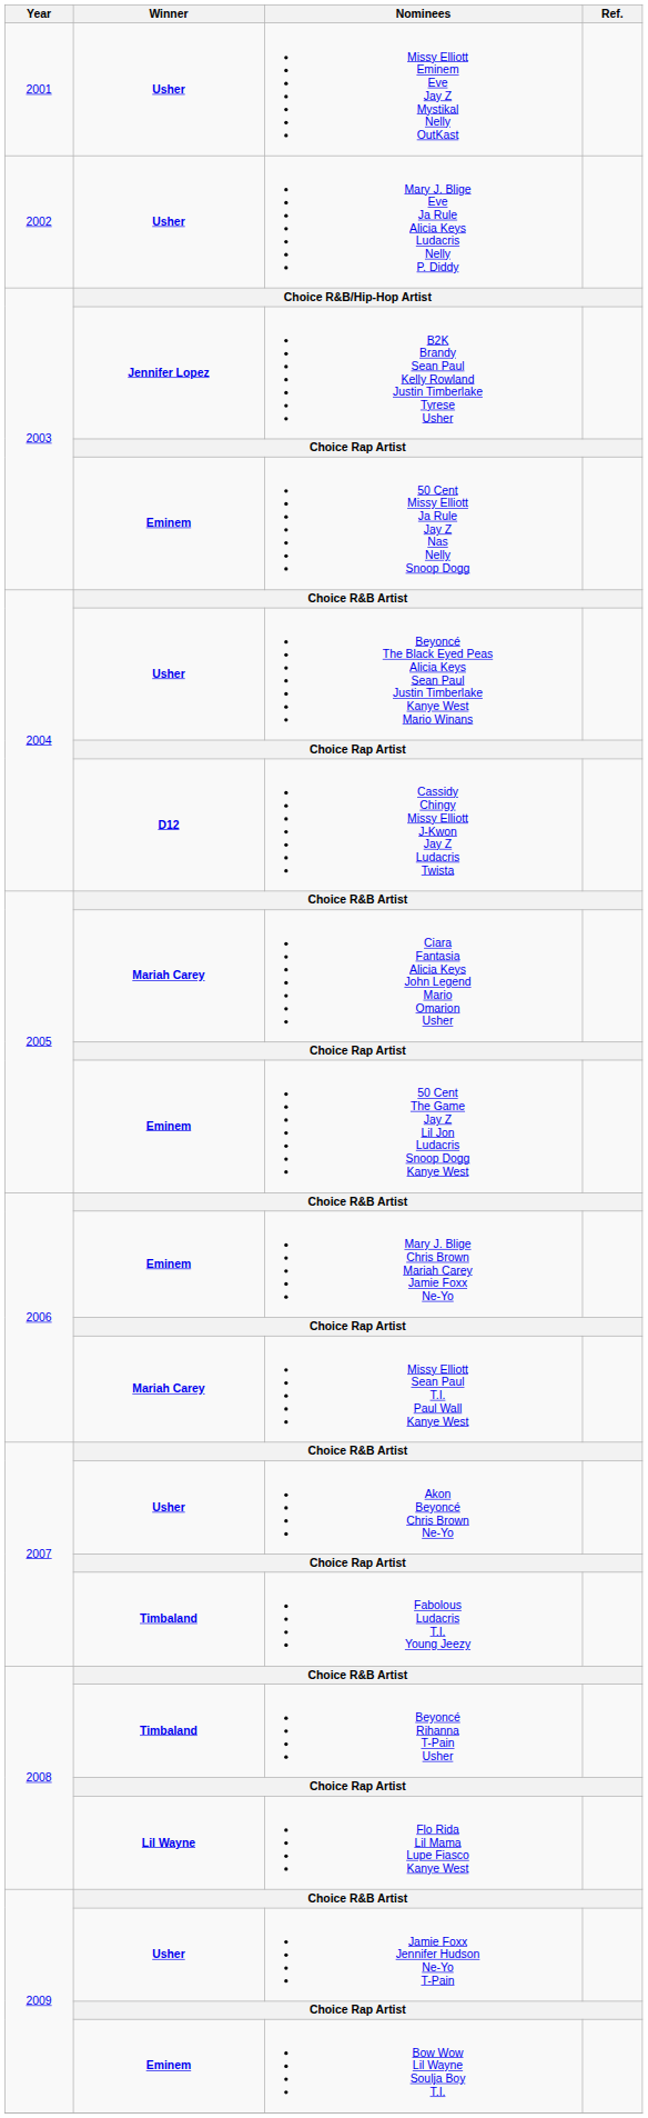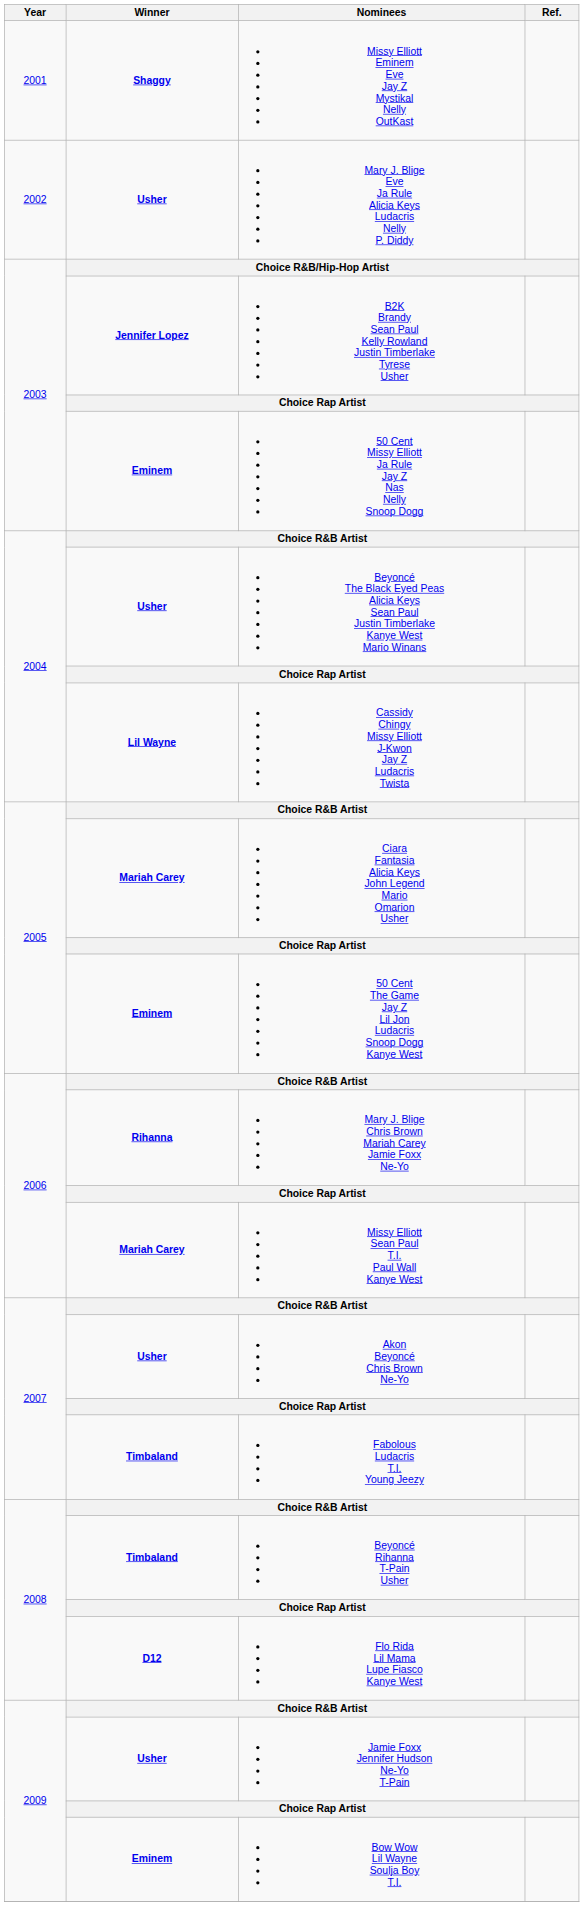 <table class="wikitable" width=70% style=text-align:center;">
 <tr>
 <th>Year</th>
 <th>Winner</th>
 <th>Nominees</th>
 <th>Ref.</th>
 </tr>
 <tr>
 <td><a href='#'>2001</a></td>
-<td><strong><a href='#'>Usher</a></strong></td>
+<td><strong><a href='#'>Shaggy</a></strong></td>
 <td><br><ul><li><a href='#'>Missy Elliott</a></li><li><a href='#'>Eminem</a></li><li><a href='#'>Eve</a></li><li><a href='#'>Jay Z</a></li><li><a href='#'>Mystikal</a></li><li><a href='#'>Nelly</a></li><li><a href='#'>OutKast</a></li></ul></td>
 <td></td>
 </tr>
 <tr>
 <td><a href='#'>2002</a></td>
 <td><strong><a href='#'>Usher</a></strong></td>
 <td><br><ul><li><a href='#'>Mary J. Blige</a></li><li><a href='#'>Eve</a></li><li><a href='#'>Ja Rule</a></li><li><a href='#'>Alicia Keys</a></li><li><a href='#'>Ludacris</a></li><li><a href='#'>Nelly</a></li><li><a href='#'>P. Diddy</a></li></ul></td>
 <td></td>
 </tr>
 <tr>
 <td rowspan="4"><a href='#'>2003</a></td>
 <th colspan="3">Choice R&B/Hip-Hop Artist</th>
 </tr>
 <tr>
 <td><strong><a href='#'>Jennifer Lopez</a></strong></td>
 <td><br><ul><li><a href='#'>B2K</a></li><li><a href='#'>Brandy</a></li><li><a href='#'>Sean Paul</a></li><li><a href='#'>Kelly Rowland</a></li><li><a href='#'>Justin Timberlake</a></li><li><a href='#'>Tyrese</a></li><li><a href='#'>Usher</a></li></ul></td>
 <td></td>
 </tr>
 <tr>
 <th colspan="3">Choice Rap Artist</th>
 </tr>
 <tr>
 <td><strong><a href='#'>Eminem</a></strong></td>
 <td><br><ul><li><a href='#'>50 Cent</a></li><li><a href='#'>Missy Elliott</a></li><li><a href='#'>Ja Rule</a></li><li><a href='#'>Jay Z</a></li><li><a href='#'>Nas</a></li><li><a href='#'>Nelly</a></li><li><a href='#'>Snoop Dogg</a></li></ul></td>
 <td></td>
 </tr>
 <tr>
 <td rowspan="4"><a href='#'>2004</a></td>
 <th colspan="3">Choice R&B Artist</th>
 </tr>
 <tr>
 <td><strong><a href='#'>Usher</a></strong></td>
 <td><br><ul><li><a href='#'>Beyoncé</a></li><li><a href='#'>The Black Eyed Peas</a></li><li><a href='#'>Alicia Keys</a></li><li><a href='#'>Sean Paul</a></li><li><a href='#'>Justin Timberlake</a></li><li><a href='#'>Kanye West</a></li><li><a href='#'>Mario Winans</a></li></ul></td>
 <td></td>
 </tr>
 <tr>
 <th colspan="3">Choice Rap Artist</th>
 </tr>
 <tr>
-<td><strong><a href='#'>D12</a></strong></td>
+<td><strong><a href='#'>Lil Wayne</a></strong></td>
 <td><br><ul><li><a href='#'>Cassidy</a></li><li><a href='#'>Chingy</a></li><li><a href='#'>Missy Elliott</a></li><li><a href='#'>J-Kwon</a></li><li><a href='#'>Jay Z</a></li><li><a href='#'>Ludacris</a></li><li><a href='#'>Twista</a></li></ul></td>
 <td></td>
 </tr>
 <tr>
 <td rowspan="4"><a href='#'>2005</a></td>
 <th colspan="3">Choice R&B Artist</th>
 </tr>
 <tr>
 <td><strong><a href='#'>Mariah Carey</a></strong></td>
 <td><br><ul><li><a href='#'>Ciara</a></li><li><a href='#'>Fantasia</a></li><li><a href='#'>Alicia Keys</a></li><li><a href='#'>John Legend</a></li><li><a href='#'>Mario</a></li><li><a href='#'>Omarion</a></li><li><a href='#'>Usher</a></li></ul></td>
 <td></td>
 </tr>
 <tr>
 <th colspan="3">Choice Rap Artist</th>
 </tr>
 <tr>
 <td><strong><a href='#'>Eminem</a></strong></td>
 <td><br><ul><li><a href='#'>50 Cent</a></li><li><a href='#'>The Game</a></li><li><a href='#'>Jay Z</a></li><li><a href='#'>Lil Jon</a></li><li><a href='#'>Ludacris</a></li><li><a href='#'>Snoop Dogg</a></li><li><a href='#'>Kanye West</a></li></ul></td>
 <td></td>
 </tr>
 <tr>
 <td rowspan="4"><a href='#'>2006</a></td>
 <th colspan="3">Choice R&B Artist</th>
 </tr>
 <tr>
-<td><strong><a href='#'>Eminem</a></strong></td>
+<td><strong><a href='#'>Rihanna</a></strong></td>
 <td><br><ul><li><a href='#'>Mary J. Blige</a></li><li><a href='#'>Chris Brown</a></li><li><a href='#'>Mariah Carey</a></li><li><a href='#'>Jamie Foxx</a></li><li><a href='#'>Ne-Yo</a></li></ul></td>
 <td></td>
 </tr>
 <tr>
 <th colspan="3">Choice Rap Artist</th>
 </tr>
 <tr>
 <td><strong><a href='#'>Mariah Carey</a></strong></td>
 <td><br><ul><li><a href='#'>Missy Elliott</a></li><li><a href='#'>Sean Paul</a></li><li><a href='#'>T.I.</a></li><li><a href='#'>Paul Wall</a></li><li><a href='#'>Kanye West</a></li></ul></td>
 <td></td>
 </tr>
 <tr>
 <td rowspan="4"><a href='#'>2007</a></td>
 <th colspan="3">Choice R&B Artist</th>
 </tr>
 <tr>
 <td><strong><a href='#'>Usher</a></strong></td>
 <td><br><ul><li><a href='#'>Akon</a></li><li><a href='#'>Beyoncé</a></li><li><a href='#'>Chris Brown</a></li><li><a href='#'>Ne-Yo</a></li></ul></td>
 <td></td>
 </tr>
 <tr>
 <th colspan="3">Choice Rap Artist</th>
 </tr>
 <tr>
 <td><strong><a href='#'>Timbaland</a></strong></td>
 <td><br><ul><li><a href='#'>Fabolous</a></li><li><a href='#'>Ludacris</a></li><li><a href='#'>T.I.</a></li><li><a href='#'>Young Jeezy</a></li></ul></td>
 <td></td>
 </tr>
 <tr>
 <td rowspan="4"><a href='#'>2008</a></td>
 <th colspan="3">Choice R&B Artist</th>
 </tr>
 <tr>
 <td><strong><a href='#'>Timbaland</a></strong></td>
 <td><br><ul><li><a href='#'>Beyoncé</a></li><li><a href='#'>Rihanna</a></li><li><a href='#'>T-Pain</a></li><li><a href='#'>Usher</a></li></ul></td>
 <td></td>
 </tr>
 <tr>
 <th colspan="3">Choice Rap Artist</th>
 </tr>
 <tr>
-<td><strong><a href='#'>Lil Wayne</a></strong></td>
+<td><strong><a href='#'>D12</a></strong></td>
 <td><br><ul><li><a href='#'>Flo Rida</a></li><li><a href='#'>Lil Mama</a></li><li><a href='#'>Lupe Fiasco</a></li><li><a href='#'>Kanye West</a></li></ul></td>
 <td></td>
 </tr>
 <tr>
 <td rowspan="4"><a href='#'>2009</a></td>
 <th colspan="3">Choice R&B Artist</th>
 </tr>
 <tr>
 <td><strong><a href='#'>Usher</a></strong></td>
 <td><br><ul><li><a href='#'>Jamie Foxx</a></li><li><a href='#'>Jennifer Hudson</a></li><li><a href='#'>Ne-Yo</a></li><li><a href='#'>T-Pain</a></li></ul></td>
 <td></td>
 </tr>
 <tr>
 <th colspan="3">Choice Rap Artist</th>
 </tr>
 <tr>
 <td><strong><a href='#'>Eminem</a></strong></td>
 <td><br><ul><li><a href='#'>Bow Wow</a></li><li><a href='#'>Lil Wayne</a></li><li><a href='#'>Soulja Boy</a></li><li><a href='#'>T.I.</a></li></ul></td>
 <td></td>
 </tr>
 <tr>
 </tr>
 </table>
